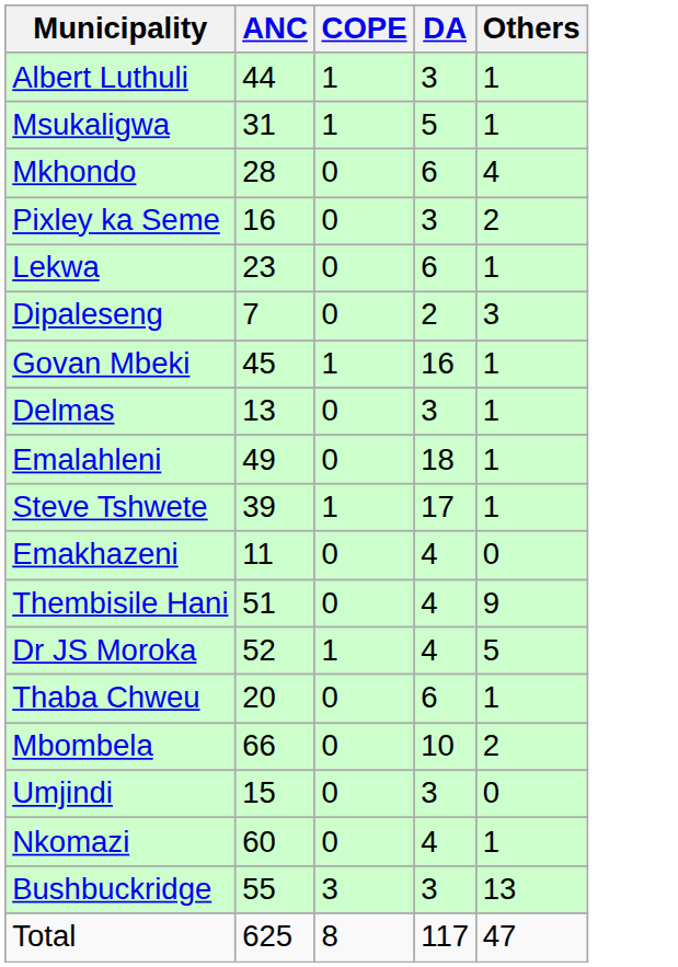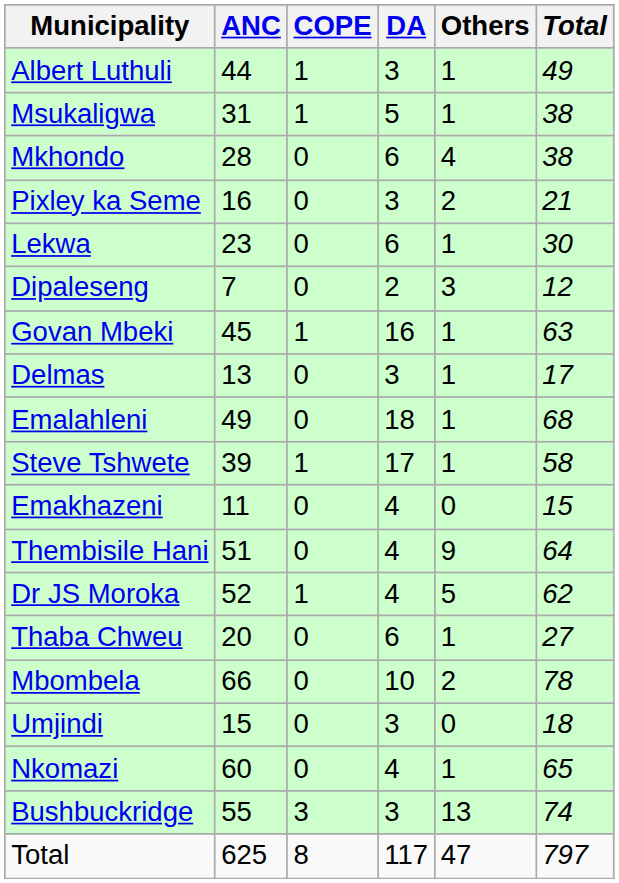 <table class="wikitable">
 <tr>
 <th>Municipality</th>
 <th><a href='#'>ANC</a></th>
 <th><a href='#'>COPE</a></th>
 <th><a href='#'>DA</a></th>
 <th>Others</th>
+<th><em>Total</em></th>
 </tr>
 <tr style="background:#cfc;">
 <td><a href='#'>Albert Luthuli</a></td>
 <td>44</td>
 <td>1</td>
 <td>3</td>
 <td>1</td>
+<td><em>49</em></td>
 </tr>
 <tr style="background:#cfc;">
 <td><a href='#'>Msukaligwa</a></td>
 <td>31</td>
 <td>1</td>
 <td>5</td>
 <td>1</td>
+<td><em>38</em></td>
 </tr>
 <tr style="background:#cfc;">
 <td><a href='#'>Mkhondo</a></td>
 <td>28</td>
 <td>0</td>
 <td>6</td>
 <td>4</td>
+<td><em>38</em></td>
 </tr>
 <tr style="background:#cfc;">
 <td><a href='#'>Pixley ka Seme</a></td>
 <td>16</td>
 <td>0</td>
 <td>3</td>
 <td>2</td>
+<td><em>21</em></td>
 </tr>
 <tr style="background:#cfc;">
 <td><a href='#'>Lekwa</a></td>
 <td>23</td>
 <td>0</td>
 <td>6</td>
 <td>1</td>
+<td><em>30</em></td>
 </tr>
 <tr style="background:#cfc;">
 <td><a href='#'>Dipaleseng</a></td>
 <td>7</td>
 <td>0</td>
 <td>2</td>
 <td>3</td>
+<td><em>12</em></td>
 </tr>
 <tr style="background:#cfc;">
 <td><a href='#'>Govan Mbeki</a></td>
 <td>45</td>
 <td>1</td>
 <td>16</td>
 <td>1</td>
+<td><em>63</em></td>
 </tr>
 <tr style="background:#cfc;">
 <td><a href='#'>Delmas</a></td>
 <td>13</td>
 <td>0</td>
 <td>3</td>
 <td>1</td>
+<td><em>17</em></td>
 </tr>
 <tr style="background:#cfc;">
 <td><a href='#'>Emalahleni</a></td>
 <td>49</td>
 <td>0</td>
 <td>18</td>
 <td>1</td>
+<td><em>68</em></td>
 </tr>
 <tr style="background:#cfc;">
 <td><a href='#'>Steve Tshwete</a></td>
 <td>39</td>
 <td>1</td>
 <td>17</td>
 <td>1</td>
+<td><em>58</em></td>
 </tr>
 <tr style="background:#cfc;">
 <td><a href='#'>Emakhazeni</a></td>
 <td>11</td>
 <td>0</td>
 <td>4</td>
 <td>0</td>
+<td><em>15</em></td>
 </tr>
 <tr style="background:#cfc;">
 <td><a href='#'>Thembisile Hani</a></td>
 <td>51</td>
 <td>0</td>
 <td>4</td>
 <td>9</td>
+<td><em>64</em></td>
 </tr>
 <tr style="background:#cfc;">
 <td><a href='#'>Dr JS Moroka</a></td>
 <td>52</td>
 <td>1</td>
 <td>4</td>
 <td>5</td>
+<td><em>62</em></td>
 </tr>
 <tr style="background:#cfc;">
 <td><a href='#'>Thaba Chweu</a></td>
 <td>20</td>
 <td>0</td>
 <td>6</td>
 <td>1</td>
+<td><em>27</em></td>
 </tr>
 <tr style="background:#cfc;">
 <td><a href='#'>Mbombela</a></td>
 <td>66</td>
 <td>0</td>
 <td>10</td>
 <td>2</td>
+<td><em>78</em></td>
 </tr>
 <tr style="background:#cfc;">
 <td><a href='#'>Umjindi</a></td>
 <td>15</td>
 <td>0</td>
 <td>3</td>
 <td>0</td>
+<td><em>18</em></td>
 </tr>
 <tr style="background:#cfc;">
 <td><a href='#'>Nkomazi</a></td>
 <td>60</td>
 <td>0</td>
 <td>4</td>
 <td>1</td>
+<td><em>65</em></td>
 </tr>
 <tr style="background:#cfc;">
 <td><a href='#'>Bushbuckridge</a></td>
 <td>55</td>
 <td>3</td>
 <td>3</td>
 <td>13</td>
+<td><em>74</em></td>
 </tr>
 <tr>
 <td>Total</td>
 <td>625</td>
 <td>8</td>
 <td>117</td>
 <td>47</td>
+<td><em>797</em></td>
 </tr>
 </table>
